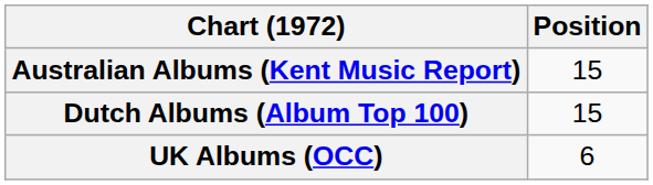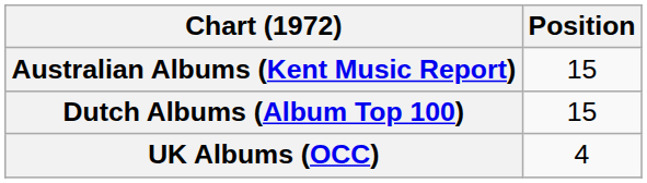 <table class="wikitable sortable plainrowheaders" style="text-align:center">
 <tr>
 <th scope="col">Chart (1972)</th>
 <th scope="col">Position</th>
 </tr>
 <tr>
 <th scope="row">Australian Albums (<a href='#'>Kent Music Report</a>)</th>
 <td>15</td>
 </tr>
 <tr>
 <th scope="row">Dutch Albums (<a href='#'>Album Top 100</a>)</th>
 <td>15</td>
 </tr>
 <tr>
 <th scope="row">UK Albums (<a href='#'>OCC</a>)</th>
-<td>6</td>
+<td>4</td>
 </tr>
 </table>
